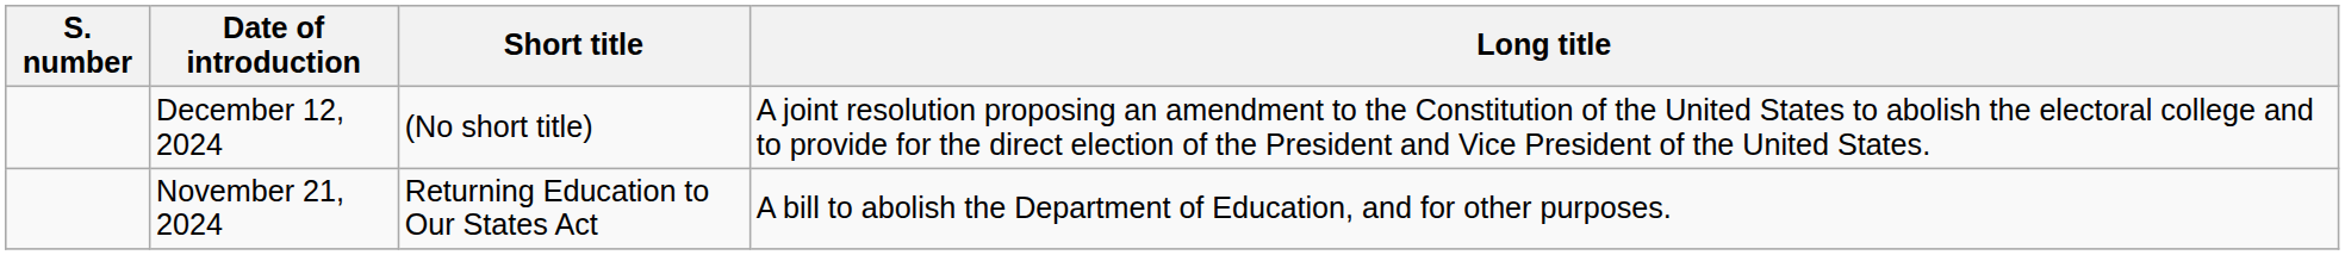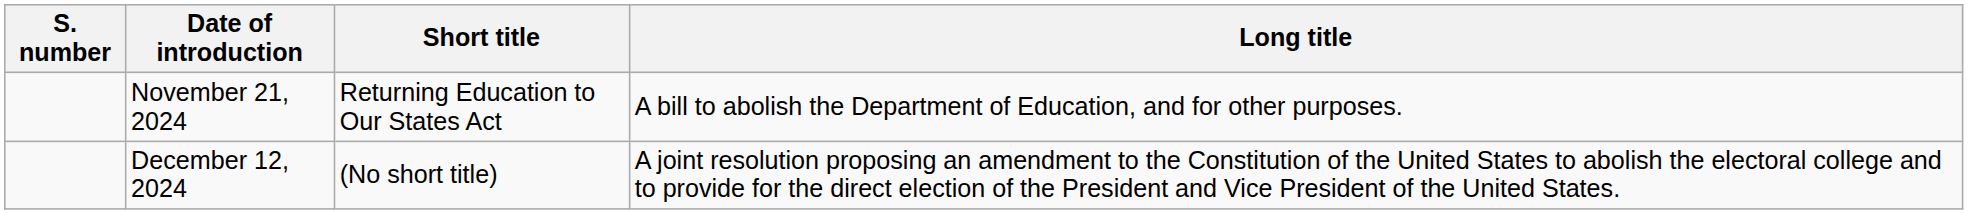 <table class="wikitable">
 <tr>
 <th>S. number</th>
 <th>Date of introduction</th>
 <th>Short title</th>
 <th>Long title</th>
 </tr>
 <tr>
 <td></td>
+<td>November 21, 2024</td>
+<td>Returning Education to Our States Act</td>
+<td>A bill to abolish the Department of Education, and for other purposes.</td>
+</tr>
+<tr>
+<td></td>
 <td>December 12, 2024</td>
 <td>(No short title)</td>
 <td>A joint resolution proposing an amendment to the Constitution of the United States to abolish the electoral college and to provide for the direct election of the President and Vice President of the United States.</td>
 </tr>
-<tr>
-<td></td>
-<td>November 21, 2024</td>
-<td>Returning Education to Our States Act</td>
-<td>A bill to abolish the Department of Education, and for other purposes.</td>
-</tr>
 </table>
